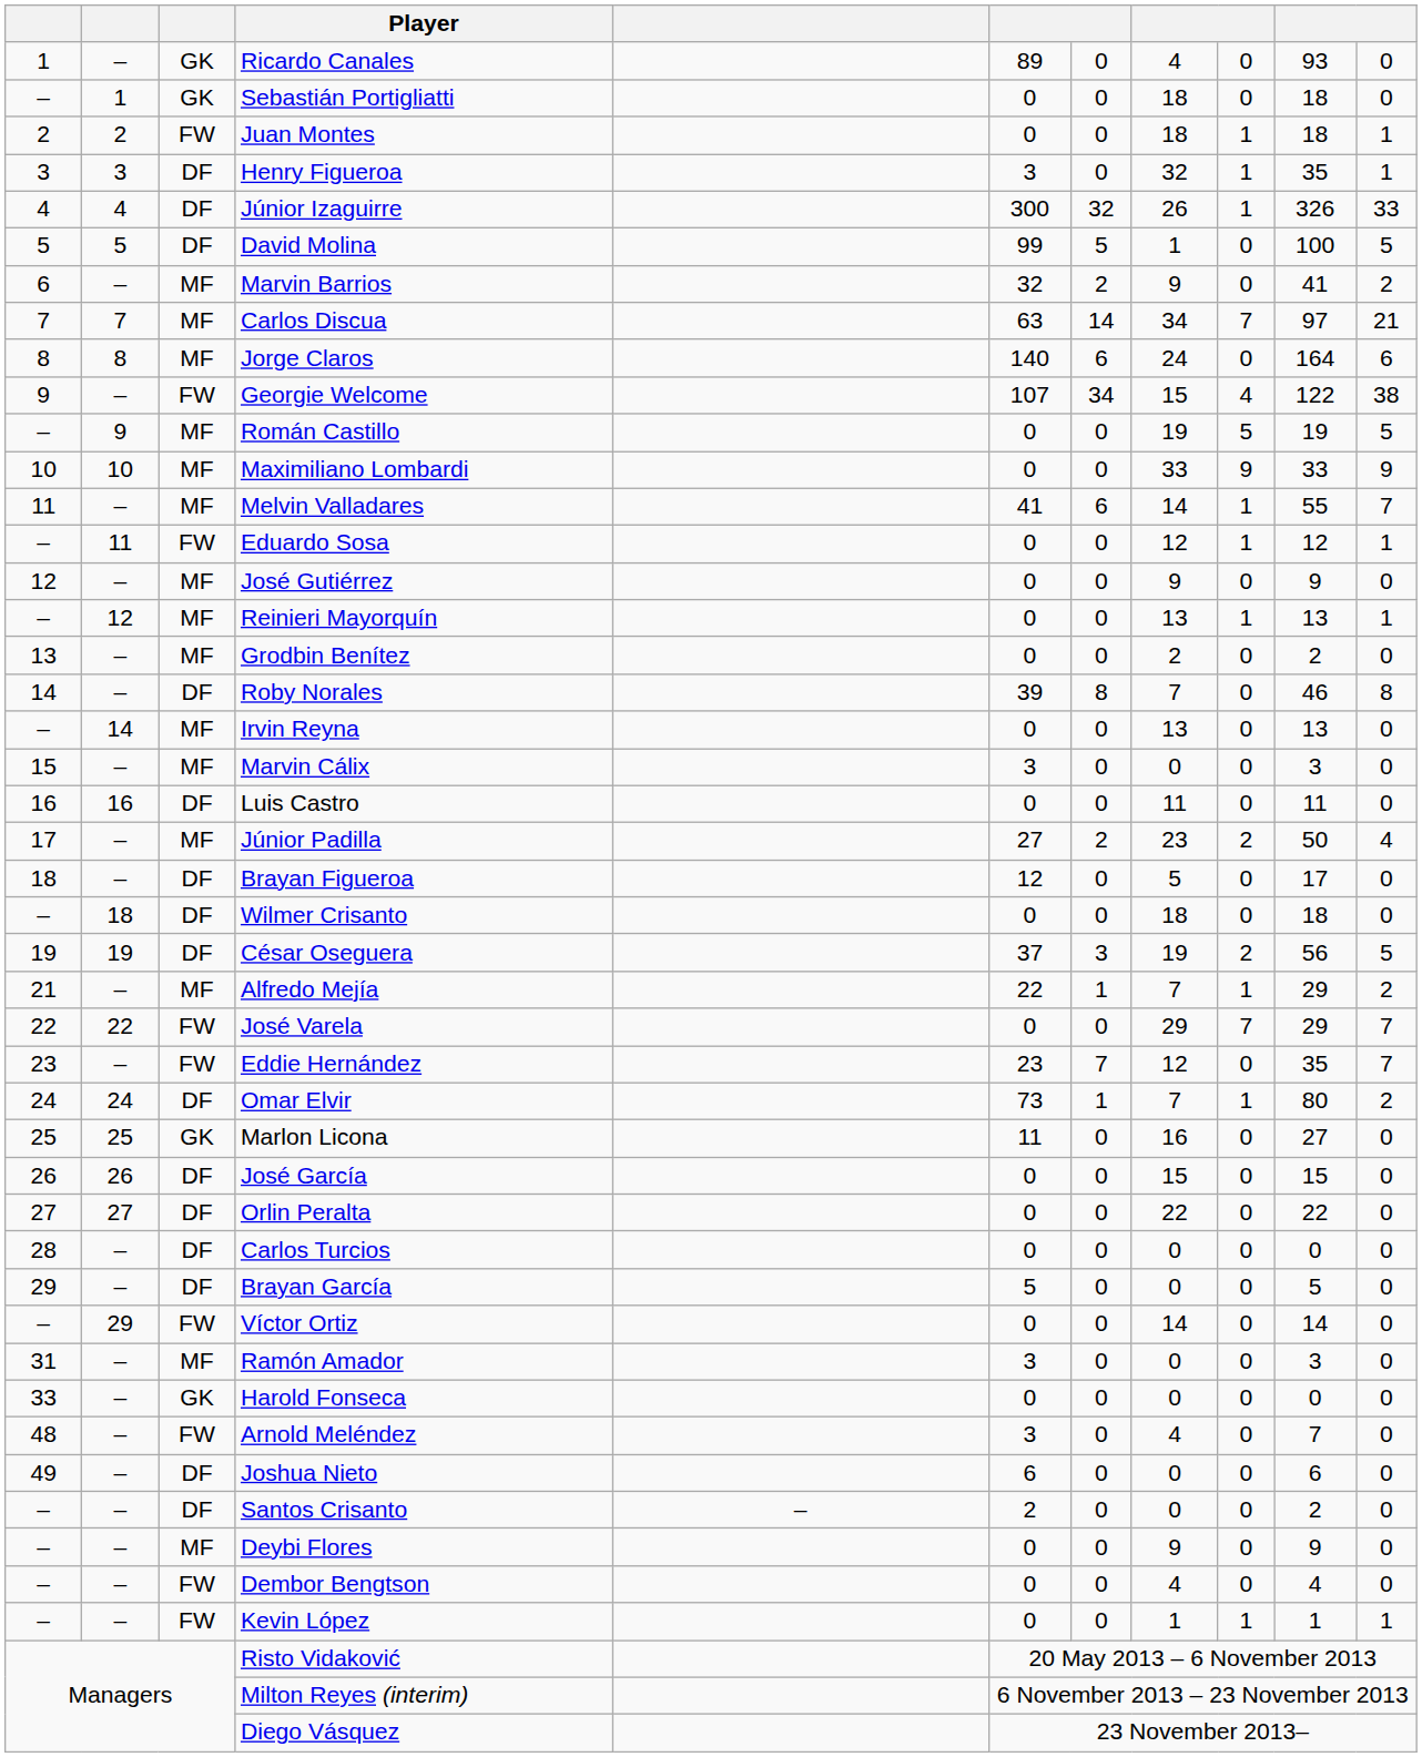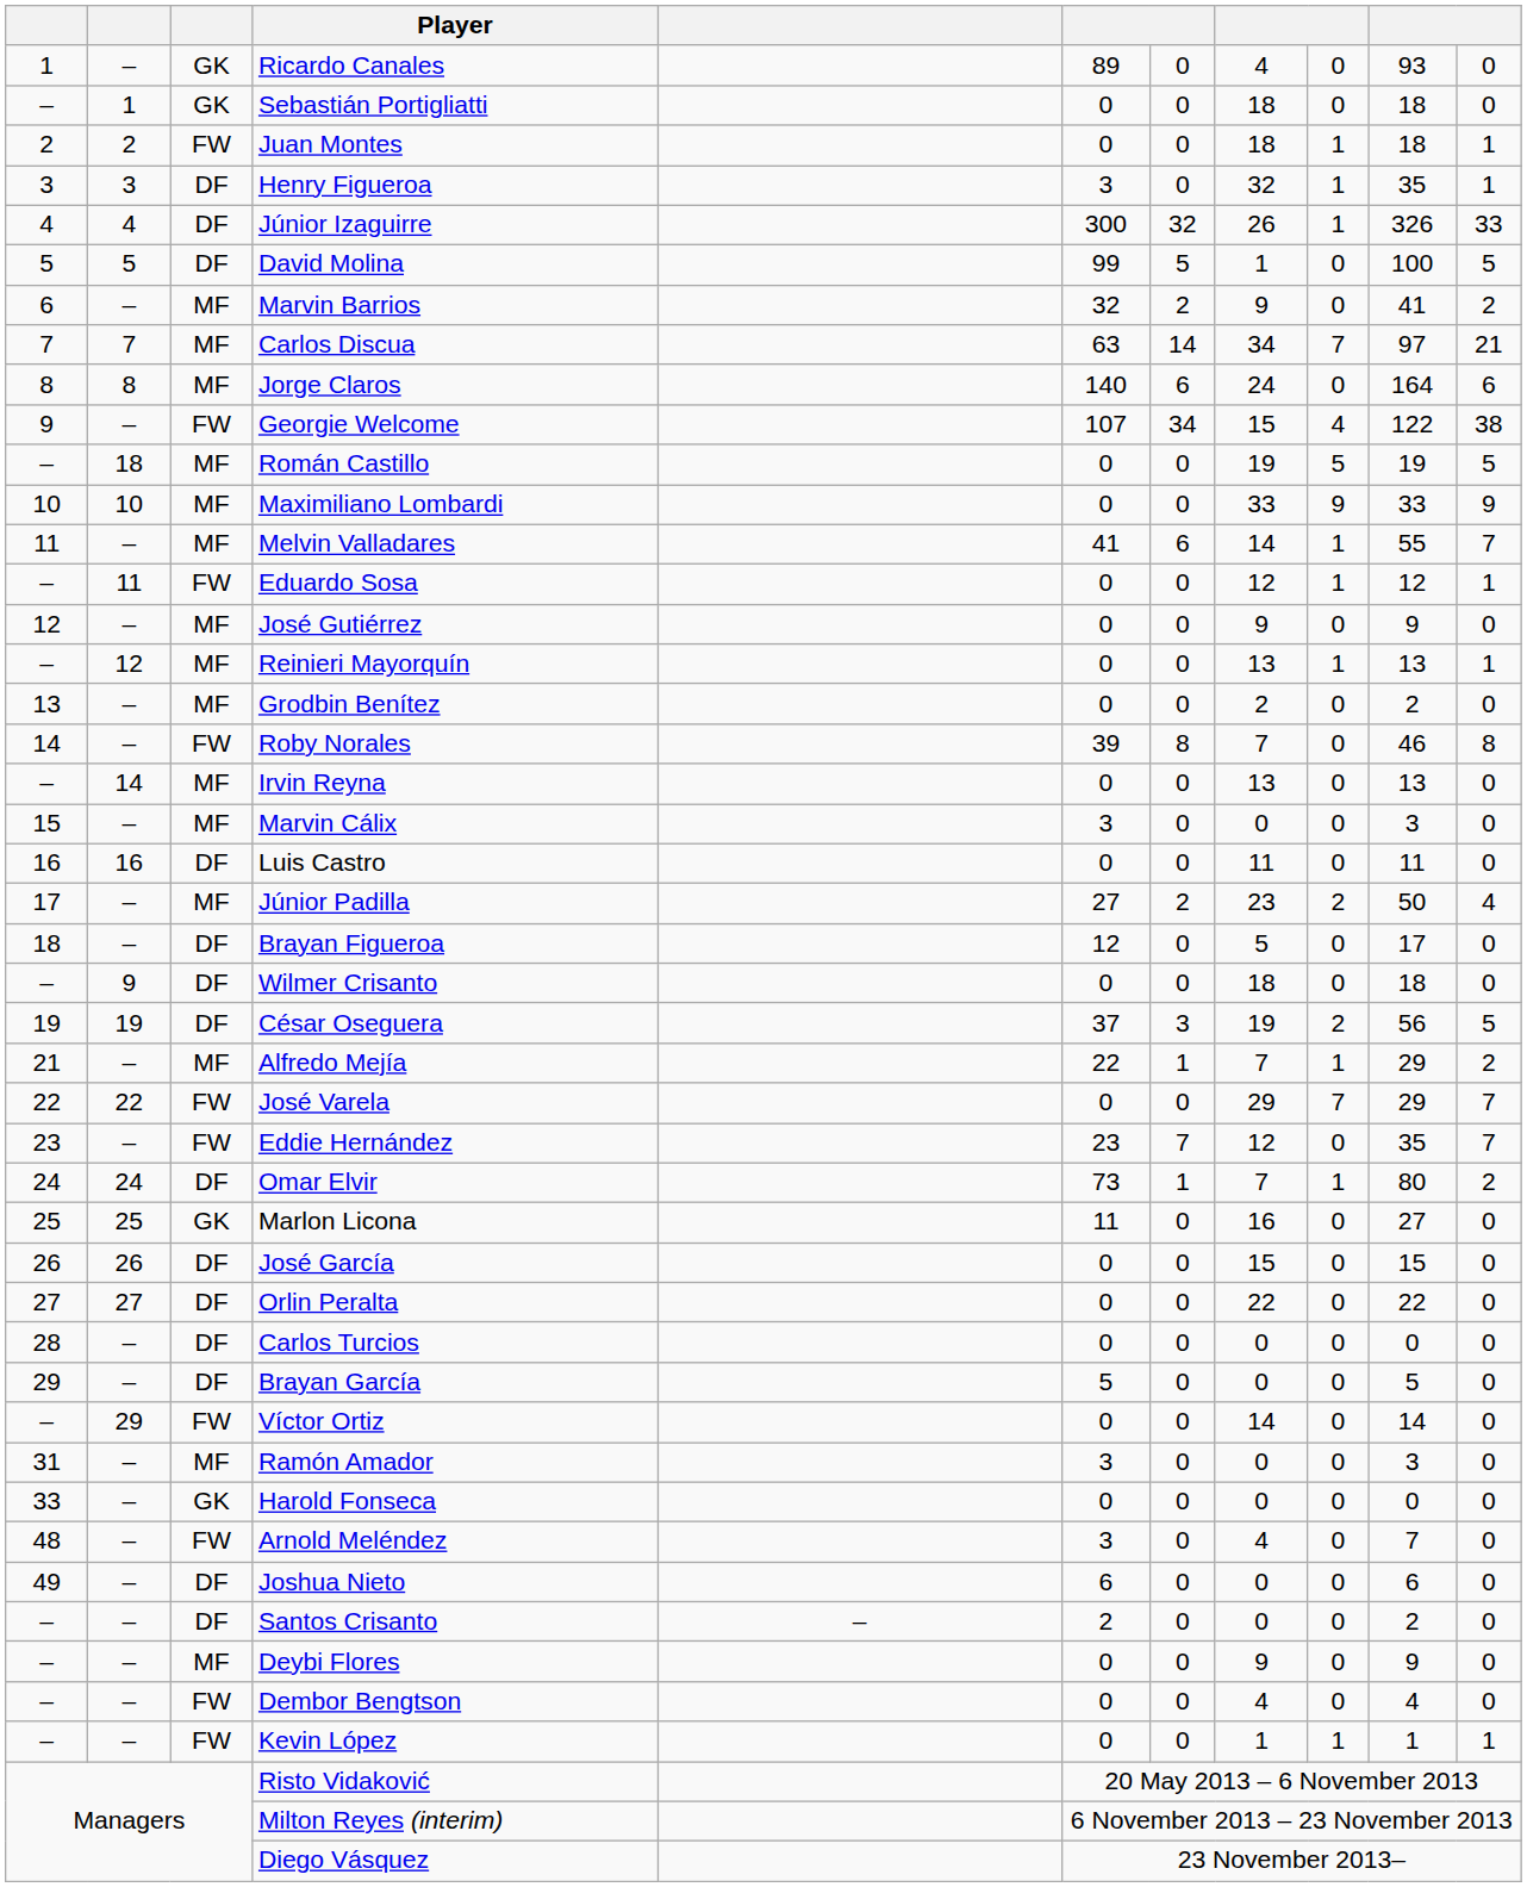 <table class="wikitable">
 <tr>
 <th width="45"></th>
 <th width="45"></th>
 <th width="45"></th>
 <th width="250">Player</th>
 <th width="250"></th>
 <th width="90" colspan="2"></th>
 <th width="90" colspan="2"></th>
 <th width="90" colspan="2"></th>
 </tr>
 <tr align="center">
 <td>1</td>
 <td>–</td>
 <td>GK</td>
 <td align="left"> <a href='#'>Ricardo Canales</a></td>
 <td></td>
 <td>89</td>
 <td>0</td>
 <td>4</td>
 <td>0</td>
 <td>93</td>
 <td>0</td>
 </tr>
 <tr align="center">
 <td>–</td>
 <td>1</td>
 <td>GK</td>
 <td align="left"> <a href='#'>Sebastián Portigliatti</a></td>
 <td></td>
 <td>0</td>
 <td>0</td>
 <td>18</td>
 <td>0</td>
 <td>18</td>
 <td>0</td>
 </tr>
 <tr align="center">
 <td>2</td>
 <td>2</td>
 <td>FW</td>
 <td align="left"> <a href='#'>Juan Montes</a></td>
 <td></td>
 <td>0</td>
 <td>0</td>
 <td>18</td>
 <td>1</td>
 <td>18</td>
 <td>1</td>
 </tr>
 <tr align="center">
 <td>3</td>
 <td>3</td>
 <td>DF</td>
 <td align="left"> <a href='#'>Henry Figueroa</a></td>
 <td></td>
 <td>3</td>
 <td>0</td>
 <td>32</td>
 <td>1</td>
 <td>35</td>
 <td>1</td>
 </tr>
 <tr align="center">
 <td>4</td>
 <td>4</td>
 <td>DF</td>
 <td align="left"> <a href='#'>Júnior Izaguirre</a></td>
 <td></td>
 <td>300</td>
 <td>32</td>
 <td>26</td>
 <td>1</td>
 <td>326</td>
 <td>33</td>
 </tr>
 <tr align="center">
 <td>5</td>
 <td>5</td>
 <td>DF</td>
 <td align="left"> <a href='#'>David Molina</a></td>
 <td></td>
 <td>99</td>
 <td>5</td>
 <td>1</td>
 <td>0</td>
 <td>100</td>
 <td>5</td>
 </tr>
 <tr align="center">
 <td>6</td>
 <td>–</td>
 <td>MF</td>
 <td align="left"> <a href='#'>Marvin Barrios</a></td>
 <td></td>
 <td>32</td>
 <td>2</td>
 <td>9</td>
 <td>0</td>
 <td>41</td>
 <td>2</td>
 </tr>
 <tr align="center">
 <td>7</td>
 <td>7</td>
 <td>MF</td>
 <td align="left"> <a href='#'>Carlos Discua</a></td>
 <td></td>
 <td>63</td>
 <td>14</td>
 <td>34</td>
 <td>7</td>
 <td>97</td>
 <td>21</td>
 </tr>
 <tr align="center">
 <td>8</td>
 <td>8</td>
 <td>MF</td>
 <td align="left"> <a href='#'>Jorge Claros</a></td>
 <td></td>
 <td>140</td>
 <td>6</td>
 <td>24</td>
 <td>0</td>
 <td>164</td>
 <td>6</td>
 </tr>
 <tr align="center">
 <td>9</td>
 <td>–</td>
 <td>FW</td>
 <td align="left"> <a href='#'>Georgie Welcome</a></td>
 <td></td>
 <td>107</td>
 <td>34</td>
 <td>15</td>
 <td>4</td>
 <td>122</td>
 <td>38</td>
 </tr>
 <tr align="center">
 <td>–</td>
-<td>9</td>
+<td>18</td>
 <td>MF</td>
 <td align="left"> <a href='#'>Román Castillo</a></td>
 <td></td>
 <td>0</td>
 <td>0</td>
 <td>19</td>
 <td>5</td>
 <td>19</td>
 <td>5</td>
 </tr>
 <tr align="center">
 <td>10</td>
 <td>10</td>
 <td>MF</td>
 <td align="left"> <a href='#'>Maximiliano Lombardi</a></td>
 <td></td>
 <td>0</td>
 <td>0</td>
 <td>33</td>
 <td>9</td>
 <td>33</td>
 <td>9</td>
 </tr>
 <tr align="center">
 <td>11</td>
 <td>–</td>
 <td>MF</td>
 <td align="left"> <a href='#'>Melvin Valladares</a></td>
 <td></td>
 <td>41</td>
 <td>6</td>
 <td>14</td>
 <td>1</td>
 <td>55</td>
 <td>7</td>
 </tr>
 <tr align="center">
 <td>–</td>
 <td>11</td>
 <td>FW</td>
 <td align="left"> <a href='#'>Eduardo Sosa</a></td>
 <td></td>
 <td>0</td>
 <td>0</td>
 <td>12</td>
 <td>1</td>
 <td>12</td>
 <td>1</td>
 </tr>
 <tr align="center">
 <td>12</td>
 <td>–</td>
 <td>MF</td>
 <td align="left"> <a href='#'>José Gutiérrez</a></td>
 <td></td>
 <td>0</td>
 <td>0</td>
 <td>9</td>
 <td>0</td>
 <td>9</td>
 <td>0</td>
 </tr>
 <tr align="center">
 <td>–</td>
 <td>12</td>
 <td>MF</td>
 <td align="left"> <a href='#'>Reinieri Mayorquín</a></td>
 <td></td>
 <td>0</td>
 <td>0</td>
 <td>13</td>
 <td>1</td>
 <td>13</td>
 <td>1</td>
 </tr>
 <tr align="center">
 <td>13</td>
 <td>–</td>
 <td>MF</td>
 <td align="left"> <a href='#'>Grodbin Benítez</a></td>
 <td></td>
 <td>0</td>
 <td>0</td>
 <td>2</td>
 <td>0</td>
 <td>2</td>
 <td>0</td>
 </tr>
 <tr align="center">
 <td>14</td>
 <td>–</td>
-<td>DF</td>
+<td>FW</td>
 <td align="left"> <a href='#'>Roby Norales</a></td>
 <td></td>
 <td>39</td>
 <td>8</td>
 <td>7</td>
 <td>0</td>
 <td>46</td>
 <td>8</td>
 </tr>
 <tr align="center">
 <td>–</td>
 <td>14</td>
 <td>MF</td>
 <td align="left"> <a href='#'>Irvin Reyna</a></td>
 <td></td>
 <td>0</td>
 <td>0</td>
 <td>13</td>
 <td>0</td>
 <td>13</td>
 <td>0</td>
 </tr>
 <tr align="center">
 <td>15</td>
 <td>–</td>
 <td>MF</td>
 <td align="left"> <a href='#'>Marvin Cálix</a></td>
 <td></td>
 <td>3</td>
 <td>0</td>
 <td>0</td>
 <td>0</td>
 <td>3</td>
 <td>0</td>
 </tr>
 <tr align="center">
 <td>16</td>
 <td>16</td>
 <td>DF</td>
 <td align="left"> Luis Castro</td>
 <td></td>
 <td>0</td>
 <td>0</td>
 <td>11</td>
 <td>0</td>
 <td>11</td>
 <td>0</td>
 </tr>
 <tr align="center">
 <td>17</td>
 <td>–</td>
 <td>MF</td>
 <td align="left"> <a href='#'>Júnior Padilla</a></td>
 <td></td>
 <td>27</td>
 <td>2</td>
 <td>23</td>
 <td>2</td>
 <td>50</td>
 <td>4</td>
 </tr>
 <tr align="center">
 <td>18</td>
 <td>–</td>
 <td>DF</td>
 <td align="left"> <a href='#'>Brayan Figueroa</a></td>
 <td></td>
 <td>12</td>
 <td>0</td>
 <td>5</td>
 <td>0</td>
 <td>17</td>
 <td>0</td>
 </tr>
 <tr align="center">
 <td>–</td>
-<td>18</td>
+<td>9</td>
 <td>DF</td>
 <td align="left"> <a href='#'>Wilmer Crisanto</a></td>
 <td></td>
 <td>0</td>
 <td>0</td>
 <td>18</td>
 <td>0</td>
 <td>18</td>
 <td>0</td>
 </tr>
 <tr align="center">
 <td>19</td>
 <td>19</td>
 <td>DF</td>
 <td align="left"> <a href='#'>César Oseguera</a></td>
 <td></td>
 <td>37</td>
 <td>3</td>
 <td>19</td>
 <td>2</td>
 <td>56</td>
 <td>5</td>
 </tr>
 <tr align="center">
 <td>21</td>
 <td>–</td>
 <td>MF</td>
 <td align="left"> <a href='#'>Alfredo Mejía</a></td>
 <td></td>
 <td>22</td>
 <td>1</td>
 <td>7</td>
 <td>1</td>
 <td>29</td>
 <td>2</td>
 </tr>
 <tr align="center">
 <td>22</td>
 <td>22</td>
 <td>FW</td>
 <td align="left"> <a href='#'>José Varela</a></td>
 <td></td>
 <td>0</td>
 <td>0</td>
 <td>29</td>
 <td>7</td>
 <td>29</td>
 <td>7</td>
 </tr>
 <tr align="center">
 <td>23</td>
 <td>–</td>
 <td>FW</td>
 <td align="left"> <a href='#'>Eddie Hernández</a></td>
 <td></td>
 <td>23</td>
 <td>7</td>
 <td>12</td>
 <td>0</td>
 <td>35</td>
 <td>7</td>
 </tr>
 <tr align="center">
 <td>24</td>
 <td>24</td>
 <td>DF</td>
 <td align="left"> <a href='#'>Omar Elvir</a></td>
 <td></td>
 <td>73</td>
 <td>1</td>
 <td>7</td>
 <td>1</td>
 <td>80</td>
 <td>2</td>
 </tr>
 <tr align="center">
 <td>25</td>
 <td>25</td>
 <td>GK</td>
 <td align="left"> Marlon Licona</td>
 <td></td>
 <td>11</td>
 <td>0</td>
 <td>16</td>
 <td>0</td>
 <td>27</td>
 <td>0</td>
 </tr>
 <tr align="center">
 <td>26</td>
 <td>26</td>
 <td>DF</td>
 <td align="left"> <a href='#'>José García</a></td>
 <td></td>
 <td>0</td>
 <td>0</td>
 <td>15</td>
 <td>0</td>
 <td>15</td>
 <td>0</td>
 </tr>
 <tr align="center">
 <td>27</td>
 <td>27</td>
 <td>DF</td>
 <td align="left"> <a href='#'>Orlin Peralta</a></td>
 <td></td>
 <td>0</td>
 <td>0</td>
 <td>22</td>
 <td>0</td>
 <td>22</td>
 <td>0</td>
 </tr>
 <tr align="center">
 <td>28</td>
 <td>–</td>
 <td>DF</td>
 <td align="left"> <a href='#'>Carlos Turcios</a></td>
 <td></td>
 <td>0</td>
 <td>0</td>
 <td>0</td>
 <td>0</td>
 <td>0</td>
 <td>0</td>
 </tr>
 <tr align="center">
 <td>29</td>
 <td>–</td>
 <td>DF</td>
 <td align="left"> <a href='#'>Brayan García</a></td>
 <td></td>
 <td>5</td>
 <td>0</td>
 <td>0</td>
 <td>0</td>
 <td>5</td>
 <td>0</td>
 </tr>
 <tr align="center">
 <td>–</td>
 <td>29</td>
 <td>FW</td>
 <td align="left"> <a href='#'>Víctor Ortiz</a></td>
 <td></td>
 <td>0</td>
 <td>0</td>
 <td>14</td>
 <td>0</td>
 <td>14</td>
 <td>0</td>
 </tr>
 <tr align="center">
 <td>31</td>
 <td>–</td>
 <td>MF</td>
 <td align="left"> <a href='#'>Ramón Amador</a></td>
 <td></td>
 <td>3</td>
 <td>0</td>
 <td>0</td>
 <td>0</td>
 <td>3</td>
 <td>0</td>
 </tr>
 <tr align="center">
 <td>33</td>
 <td>–</td>
 <td>GK</td>
 <td align="left"> <a href='#'>Harold Fonseca</a></td>
 <td></td>
 <td>0</td>
 <td>0</td>
 <td>0</td>
 <td>0</td>
 <td>0</td>
 <td>0</td>
 </tr>
 <tr align="center">
 <td>48</td>
 <td>–</td>
 <td>FW</td>
 <td align="left"> <a href='#'>Arnold Meléndez</a></td>
 <td></td>
 <td>3</td>
 <td>0</td>
 <td>4</td>
 <td>0</td>
 <td>7</td>
 <td>0</td>
 </tr>
 <tr align="center">
 <td>49</td>
 <td>–</td>
 <td>DF</td>
 <td align="left"> <a href='#'>Joshua Nieto</a></td>
 <td></td>
 <td>6</td>
 <td>0</td>
 <td>0</td>
 <td>0</td>
 <td>6</td>
 <td>0</td>
 </tr>
 <tr align="center">
 <td>–</td>
 <td>–</td>
 <td>DF</td>
 <td align="left"> <a href='#'>Santos Crisanto</a></td>
 <td>–</td>
 <td>2</td>
 <td>0</td>
 <td>0</td>
 <td>0</td>
 <td>2</td>
 <td>0</td>
 </tr>
 <tr align="center">
 <td>–</td>
 <td>–</td>
 <td>MF</td>
 <td align="left"> <a href='#'>Deybi Flores</a></td>
 <td></td>
 <td>0</td>
 <td>0</td>
 <td>9</td>
 <td>0</td>
 <td>9</td>
 <td>0</td>
 </tr>
 <tr align="center">
 <td>–</td>
 <td>–</td>
 <td>FW</td>
 <td align="left"> <a href='#'>Dembor Bengtson</a></td>
 <td></td>
 <td>0</td>
 <td>0</td>
 <td>4</td>
 <td>0</td>
 <td>4</td>
 <td>0</td>
 </tr>
 <tr align="center">
 <td>–</td>
 <td>–</td>
 <td>FW</td>
 <td align="left"> <a href='#'>Kevin López</a></td>
 <td></td>
 <td>0</td>
 <td>0</td>
 <td>1</td>
 <td>1</td>
 <td>1</td>
 <td>1</td>
 </tr>
 <tr align="center">
 <td colspan="3" rowspan="3">Managers</td>
 <td align="left"> <a href='#'>Risto Vidaković</a></td>
 <td></td>
 <td colspan="6">20 May 2013 – 6 November 2013</td>
 </tr>
 <tr align="center">
 <td align="left"> <a href='#'>Milton Reyes</a> <em>(interim)</em></td>
 <td></td>
 <td colspan="6">6 November 2013 – 23 November 2013</td>
 </tr>
 <tr align="center">
 <td align="left"> <a href='#'>Diego Vásquez</a></td>
 <td></td>
 <td colspan="6">23 November 2013–</td>
 </tr>
 </table>
